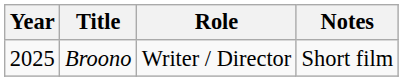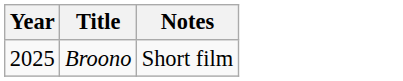 <table class="wikitable">
 <tr>
 <th>Year</th>
 <th>Title</th>
-<th>Role</th>
 <th>Notes</th>
 </tr>
 <tr>
 <td>2025</td>
 <td><em>Broono</em></td>
-<td>Writer / Director</td>
 <td>Short film</td>
 </tr>
 </table>
